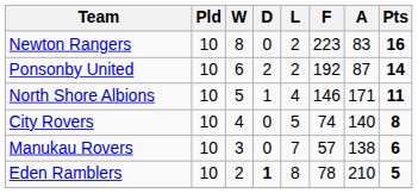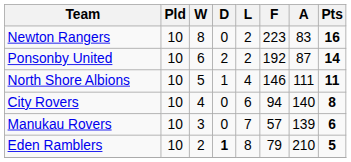 <table class="wikitable" style="text-align:center;">
 <tr>
 <th width=175>Team</th>
 <th width=20 abbr="Played">Pld</th>
 <th width=20 abbr="Won">W</th>
 <th width=20 abbr="Drawn">D</th>
 <th width=20 abbr="Lost">L</th>
 <th width=20 abbr="For">F</th>
 <th width=20 abbr="Against">A</th>
 <th width=20 abbr="Points">Pts</th>
 </tr>
 <tr>
 <td style="text-align:left;"><a href='#'>Newton Rangers</a></td>
 <td>10</td>
 <td>8</td>
 <td>0</td>
 <td>2</td>
 <td>223</td>
 <td>83</td>
 <td><strong>16</strong></td>
 </tr>
 <tr>
 <td style="text-align:left;"><a href='#'>Ponsonby United</a></td>
 <td>10</td>
 <td>6</td>
 <td>2</td>
 <td>2</td>
 <td>192</td>
 <td>87</td>
 <td><strong>14</strong></td>
 </tr>
 <tr>
 <td style="text-align:left;"><a href='#'>North Shore Albions</a></td>
 <td>10</td>
 <td>5</td>
 <td>1</td>
 <td>4</td>
 <td>146</td>
-<td>171</td>
+<td>111</td>
 <td><strong>11</strong></td>
 </tr>
 <tr>
 <td style="text-align:left;"><a href='#'>City Rovers</a></td>
 <td>10</td>
 <td>4</td>
 <td>0</td>
-<td>5</td>
-<td>74</td>
+<td>6</td>
+<td>94</td>
 <td>140</td>
 <td><strong>8</strong></td>
 </tr>
 <tr>
 <td style="text-align:left;"><a href='#'>Manukau Rovers</a></td>
 <td>10</td>
 <td>3</td>
 <td>0</td>
 <td>7</td>
 <td>57</td>
-<td>138</td>
+<td>139</td>
 <td><strong>6</strong></td>
 </tr>
 <tr>
 <td style="text-align:left;"><a href='#'>Eden Ramblers</a></td>
 <td>10</td>
 <td>2</td>
 <td><strong>1</strong></td>
 <td>8</td>
-<td>78</td>
+<td>79</td>
 <td>210</td>
 <td><strong>5</strong></td>
 </tr>
 <tr>
 </tr>
 </table>
